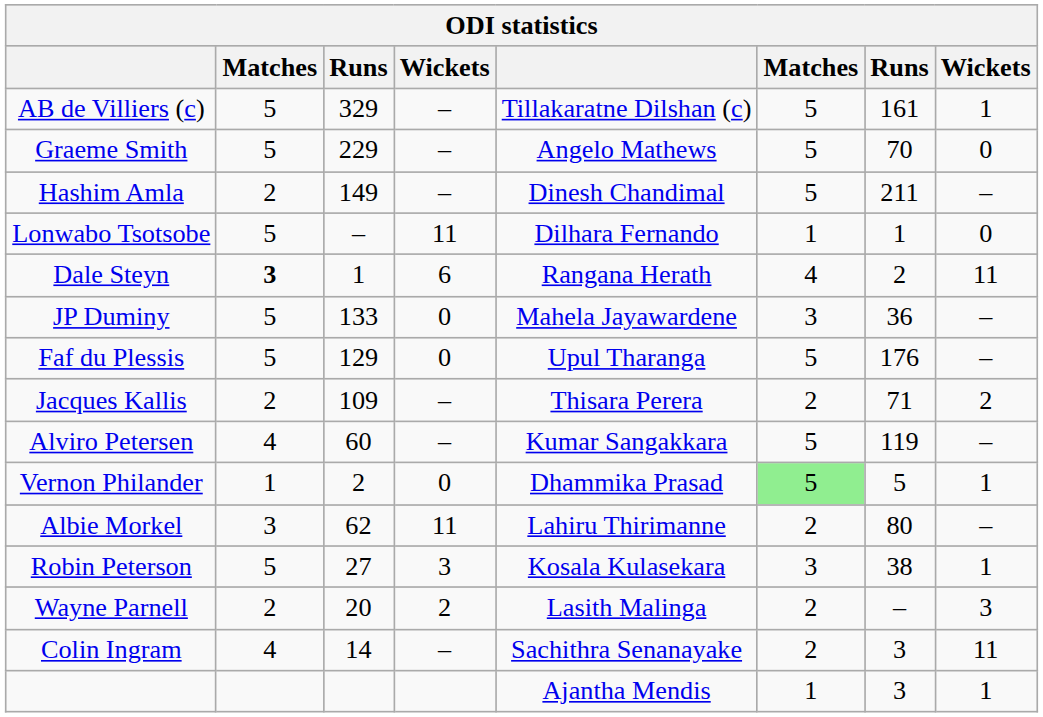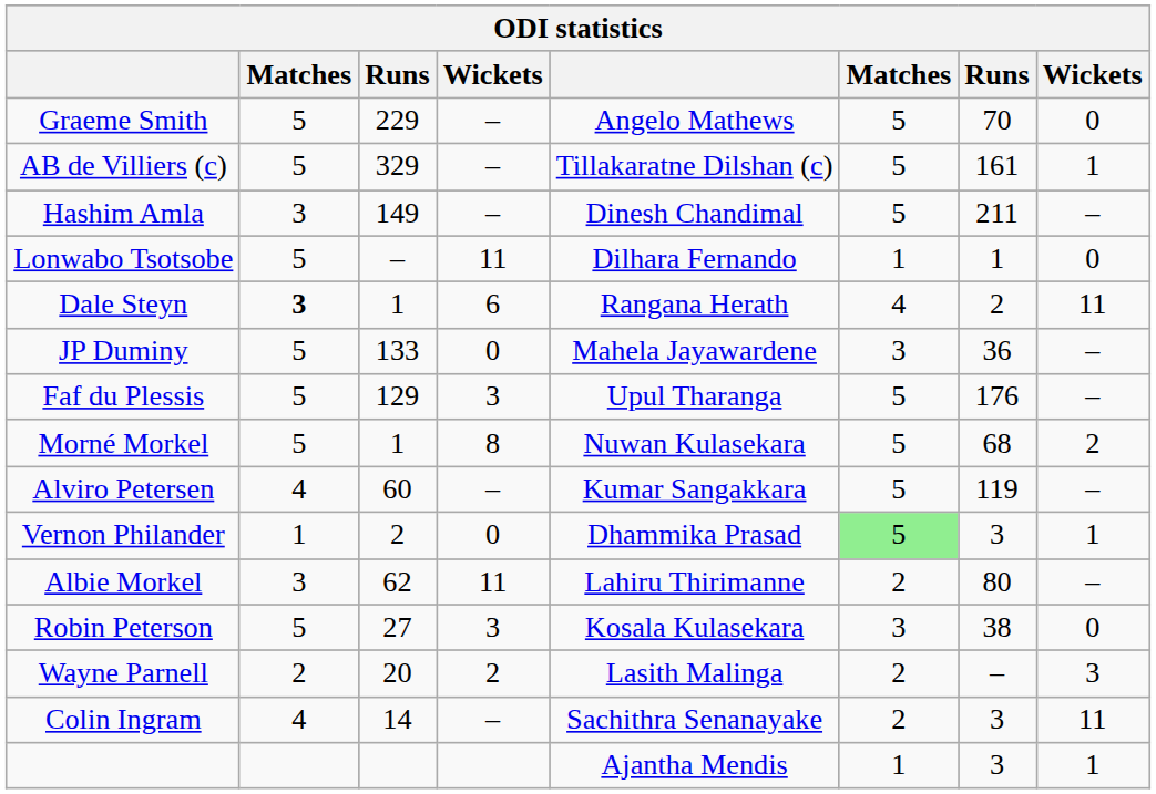 <table class="wikitable sortable" style="text-align:center; margin:auto">
 <tr>
 <th colspan=8>ODI statistics</th>
 </tr>
 <tr>
 <th></th>
 <th>Matches</th>
 <th>Runs</th>
 <th>Wickets</th>
 <th></th>
 <th>Matches</th>
 <th>Runs</th>
 <th>Wickets</th>
 </tr>
 <tr>
+<td><a href='#'>Graeme Smith</a></td>
+<td>5</td>
+<td>229</td>
+<td>–</td>
+<td><a href='#'>Angelo Mathews</a></td>
+<td>5</td>
+<td>70</td>
+<td>0</td>
+</tr>
+<tr>
 <td><a href='#'>AB de Villiers</a> (<a href='#'>c</a>)</td>
 <td>5</td>
 <td>329</td>
 <td>–</td>
 <td><a href='#'>Tillakaratne Dilshan</a> (<a href='#'>c</a>)</td>
 <td>5</td>
 <td>161</td>
 <td>1</td>
 </tr>
 <tr>
-<td><a href='#'>Graeme Smith</a></td>
-<td>5</td>
-<td>229</td>
-<td>–</td>
-<td><a href='#'>Angelo Mathews</a></td>
-<td>5</td>
-<td>70</td>
-<td>0</td>
-</tr>
-<tr>
 <td><a href='#'>Hashim Amla</a></td>
-<td>2</td>
+<td>3</td>
 <td>149</td>
 <td>–</td>
 <td><a href='#'>Dinesh Chandimal</a></td>
 <td>5</td>
 <td>211</td>
 <td>–</td>
 </tr>
 <tr>
 <td><a href='#'>Lonwabo Tsotsobe</a></td>
 <td>5</td>
 <td>–</td>
 <td>11</td>
 <td><a href='#'>Dilhara Fernando</a></td>
 <td>1</td>
 <td>1</td>
 <td>0</td>
 </tr>
 <tr>
 <td><a href='#'>Dale Steyn</a></td>
 <td><strong>3</strong></td>
 <td>1</td>
 <td>6</td>
 <td><a href='#'>Rangana Herath</a></td>
 <td>4</td>
 <td>2</td>
 <td>11</td>
 </tr>
 <tr>
 <td><a href='#'>JP Duminy</a></td>
 <td>5</td>
 <td>133</td>
 <td>0</td>
 <td><a href='#'>Mahela Jayawardene</a></td>
 <td>3</td>
 <td>36</td>
 <td>–</td>
 </tr>
 <tr>
 <td><a href='#'>Faf du Plessis</a></td>
 <td>5</td>
 <td>129</td>
-<td>0</td>
+<td>3</td>
 <td><a href='#'>Upul Tharanga</a></td>
 <td>5</td>
 <td>176</td>
 <td>–</td>
 </tr>
 <tr>
-<td><a href='#'>Jacques Kallis</a></td>
-<td>2</td>
-<td>109</td>
-<td>–</td>
-<td><a href='#'>Thisara Perera</a></td>
-<td>2</td>
-<td>71</td>
+<td><a href='#'>Morné Morkel</a></td>
+<td>5</td>
+<td>1</td>
+<td>8</td>
+<td><a href='#'>Nuwan Kulasekara</a></td>
+<td>5</td>
+<td>68</td>
 <td>2</td>
 </tr>
 <tr>
 <td><a href='#'>Alviro Petersen</a></td>
 <td>4</td>
 <td>60</td>
 <td>–</td>
 <td><a href='#'>Kumar Sangakkara</a></td>
 <td>5</td>
 <td>119</td>
 <td>–</td>
 </tr>
 <tr>
 <td><a href='#'>Vernon Philander</a></td>
 <td>1</td>
 <td>2</td>
 <td>0</td>
 <td><a href='#'>Dhammika Prasad</a></td>
 <td style="background: lightgreen;">5</td>
-<td>5</td>
+<td>3</td>
 <td>1</td>
 </tr>
 <tr>
 <td><a href='#'>Albie Morkel</a></td>
 <td>3</td>
 <td>62</td>
 <td>11</td>
 <td><a href='#'>Lahiru Thirimanne</a></td>
 <td>2</td>
 <td>80</td>
 <td>–</td>
 </tr>
 <tr>
 <td><a href='#'>Robin Peterson</a></td>
 <td>5</td>
 <td>27</td>
 <td>3</td>
 <td><a href='#'>Kosala Kulasekara</a></td>
 <td>3</td>
 <td>38</td>
-<td>1</td>
+<td>0</td>
 </tr>
 <tr>
 <td><a href='#'>Wayne Parnell</a></td>
 <td>2</td>
 <td>20</td>
 <td>2</td>
 <td><a href='#'>Lasith Malinga</a></td>
 <td>2</td>
 <td>–</td>
 <td>3</td>
 </tr>
 <tr>
 <td><a href='#'>Colin Ingram</a></td>
 <td>4</td>
 <td>14</td>
 <td>–</td>
 <td><a href='#'>Sachithra Senanayake</a></td>
 <td>2</td>
 <td>3</td>
 <td>11</td>
 </tr>
 <tr>
 <td></td>
 <td></td>
 <td></td>
 <td></td>
 <td><a href='#'>Ajantha Mendis</a></td>
 <td>1</td>
 <td>3</td>
 <td>1</td>
 </tr>
 </table>
